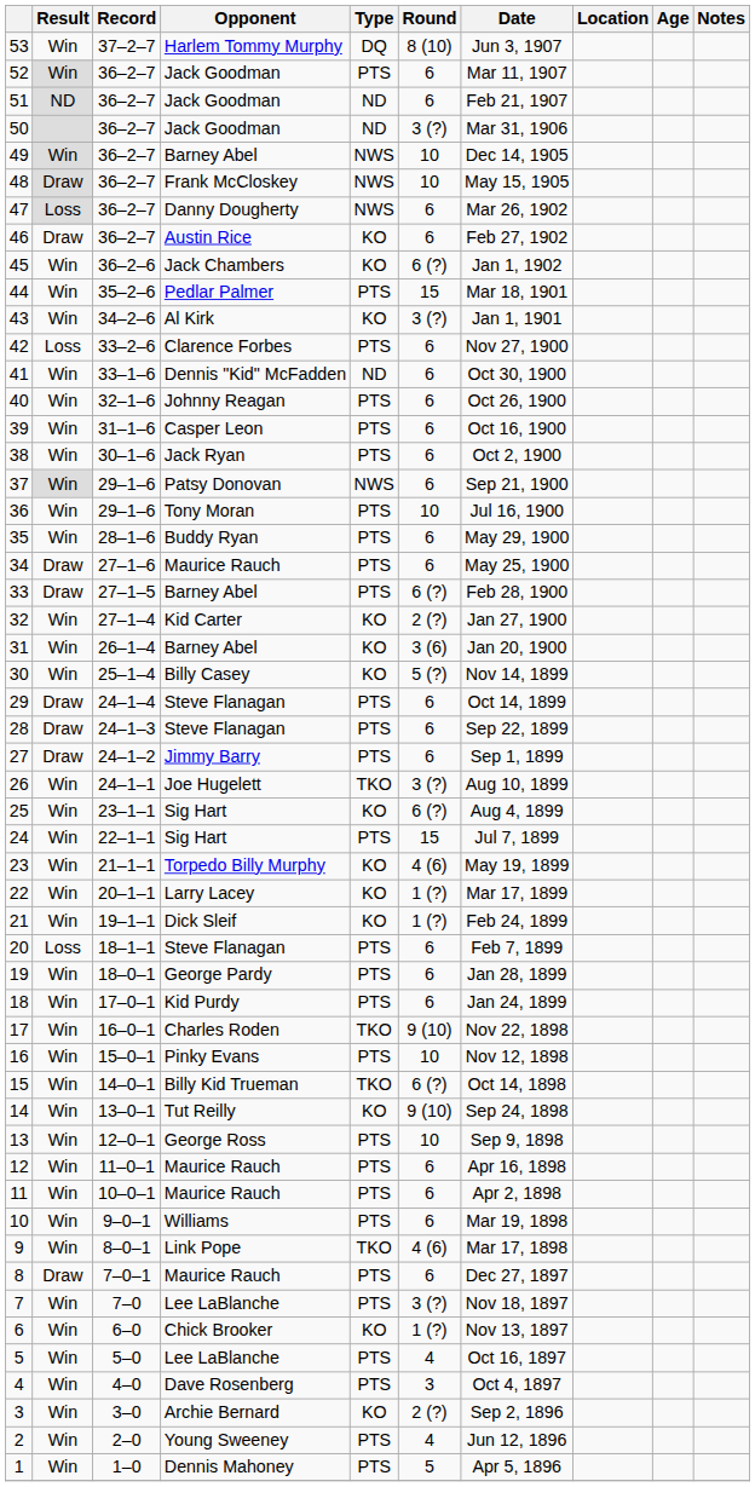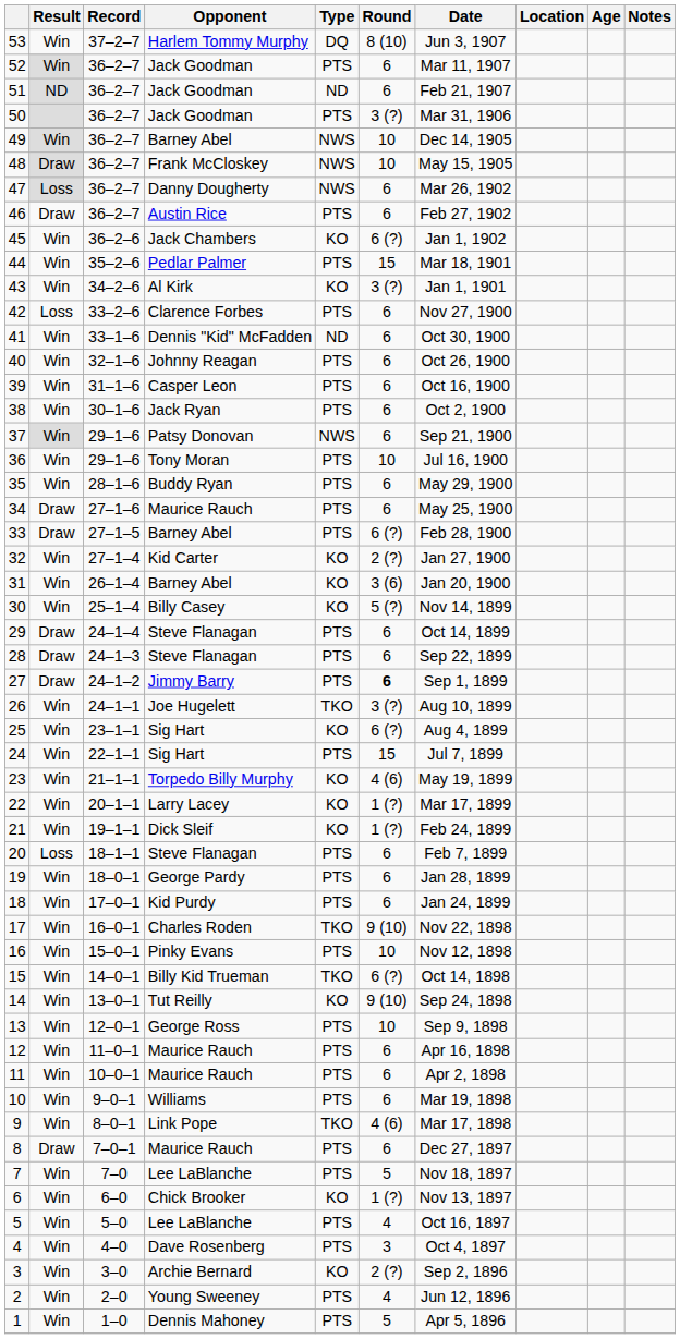 <table class="wikitable mw-collapsible mw-collapsed" style="text-align:center">
 <tr>
 <th></th>
 <th>Result</th>
 <th>Record</th>
 <th>Opponent</th>
 <th>Type</th>
 <th>Round</th>
 <th>Date</th>
 <th>Location</th>
 <th>Age</th>
 <th>Notes</th>
 </tr>
 <tr>
 <td>53</td>
 <td>Win</td>
 <td>37–2–7 </td>
 <td align=left><a href='#'>Harlem Tommy Murphy</a></td>
 <td>DQ</td>
 <td>8 (10)</td>
 <td>Jun 3, 1907</td>
 <td style="text-align:left;"></td>
 <td style="text-align:left;"></td>
 <td></td>
 </tr>
 <tr>
 <td>52</td>
 <td style="background:#DDD">Win</td>
 <td>36–2–7 </td>
 <td align=left>Jack Goodman</td>
 <td>PTS</td>
 <td>6</td>
 <td>Mar 11, 1907</td>
 <td style="text-align:left;"></td>
 <td style="text-align:left;"></td>
 <td></td>
 </tr>
 <tr>
 <td>51</td>
 <td style="background:#DDD">ND</td>
 <td>36–2–7 </td>
 <td align=left>Jack Goodman</td>
 <td>ND</td>
 <td>6</td>
 <td>Feb 21, 1907</td>
 <td style="text-align:left;"></td>
 <td style="text-align:left;"></td>
 <td></td>
 </tr>
 <tr>
 <td>50</td>
 <td style="background:#DDD"></td>
 <td>36–2–7 </td>
 <td align=left>Jack Goodman</td>
-<td>ND</td>
+<td>PTS</td>
 <td>3 (?)</td>
 <td>Mar 31, 1906</td>
 <td style="text-align:left;"></td>
 <td style="text-align:left;"></td>
 <td></td>
 </tr>
 <tr>
 <td>49</td>
 <td style="background:#DDD">Win</td>
 <td>36–2–7 </td>
 <td align=left>Barney Abel</td>
 <td>NWS</td>
 <td>10</td>
 <td>Dec 14, 1905</td>
 <td style="text-align:left;"></td>
 <td style="text-align:left;"></td>
 <td></td>
 </tr>
 <tr>
 <td>48</td>
 <td style="background:#DDD">Draw</td>
 <td>36–2–7 </td>
 <td align=left>Frank McCloskey</td>
 <td>NWS</td>
 <td>10</td>
 <td>May 15, 1905</td>
 <td style="text-align:left;"></td>
 <td style="text-align:left;"></td>
 <td></td>
 </tr>
 <tr>
 <td>47</td>
 <td style="background:#DDD">Loss</td>
 <td>36–2–7 </td>
 <td align=left>Danny Dougherty</td>
 <td>NWS</td>
 <td>6</td>
 <td>Mar 26, 1902</td>
 <td style="text-align:left;"></td>
 <td style="text-align:left;"></td>
 <td></td>
 </tr>
 <tr>
 <td>46</td>
 <td>Draw</td>
 <td>36–2–7 </td>
 <td align=left><a href='#'>Austin Rice</a></td>
-<td>KO</td>
+<td>PTS</td>
 <td>6</td>
 <td>Feb 27, 1902</td>
 <td style="text-align:left;"></td>
 <td style="text-align:left;"></td>
 <td></td>
 </tr>
 <tr>
 <td>45</td>
 <td>Win</td>
 <td>36–2–6 </td>
 <td align=left>Jack Chambers</td>
 <td>KO</td>
 <td>6 (?)</td>
 <td>Jan 1, 1902</td>
 <td style="text-align:left;"></td>
 <td style="text-align:left;"></td>
 <td style="text-align:left;"></td>
 </tr>
 <tr>
 <td>44</td>
 <td>Win</td>
 <td>35–2–6 </td>
 <td align=left><a href='#'>Pedlar Palmer</a></td>
 <td>PTS</td>
 <td>15</td>
 <td>Mar 18, 1901</td>
 <td style="text-align:left;"></td>
 <td style="text-align:left;"></td>
 <td style="text-align:left;"></td>
 </tr>
 <tr>
 <td>43</td>
 <td>Win</td>
 <td>34–2–6 </td>
 <td align=left>Al Kirk</td>
 <td>KO</td>
 <td>3 (?)</td>
 <td>Jan 1, 1901</td>
 <td style="text-align:left;"></td>
 <td style="text-align:left;"></td>
 <td style="text-align:left;"></td>
 </tr>
 <tr>
 <td>42</td>
 <td>Loss</td>
 <td>33–2–6 </td>
 <td align=left>Clarence Forbes</td>
 <td>PTS</td>
 <td>6</td>
 <td>Nov 27, 1900</td>
 <td style="text-align:left;"></td>
 <td style="text-align:left;"></td>
 <td></td>
 </tr>
 <tr>
 <td>41</td>
 <td>Win</td>
 <td>33–1–6 </td>
 <td align=left>Dennis "Kid" McFadden</td>
 <td>ND</td>
 <td>6</td>
 <td>Oct 30, 1900</td>
 <td style="text-align:left;"></td>
 <td style="text-align:left;"></td>
 <td></td>
 </tr>
 <tr>
 <td>40</td>
 <td>Win</td>
 <td>32–1–6 </td>
 <td align=left>Johnny Reagan</td>
 <td>PTS</td>
 <td>6</td>
 <td>Oct 26, 1900</td>
 <td style="text-align:left;"></td>
 <td style="text-align:left;"></td>
 <td></td>
 </tr>
 <tr>
 <td>39</td>
 <td>Win</td>
 <td>31–1–6 </td>
 <td align=left>Casper Leon</td>
 <td>PTS</td>
 <td>6</td>
 <td>Oct 16, 1900</td>
 <td style="text-align:left;"></td>
 <td style="text-align:left;"></td>
 <td></td>
 </tr>
 <tr>
 <td>38</td>
 <td>Win</td>
 <td>30–1–6 </td>
 <td align=left>Jack Ryan</td>
 <td>PTS</td>
 <td>6</td>
 <td>Oct 2, 1900</td>
 <td style="text-align:left;"></td>
 <td style="text-align:left;"></td>
 <td></td>
 </tr>
 <tr>
 <td>37</td>
 <td style="background:#DDD">Win</td>
 <td>29–1–6 </td>
 <td align=left>Patsy Donovan</td>
 <td>NWS</td>
 <td>6</td>
 <td>Sep 21, 1900</td>
 <td style="text-align:left;"></td>
 <td style="text-align:left;"></td>
 <td></td>
 </tr>
 <tr>
 <td>36</td>
 <td>Win</td>
 <td>29–1–6</td>
 <td align=left>Tony Moran</td>
 <td>PTS</td>
 <td>10</td>
 <td>Jul 16, 1900</td>
 <td style="text-align:left;"></td>
 <td style="text-align:left;"></td>
 <td></td>
 </tr>
 <tr>
 <td>35</td>
 <td>Win</td>
 <td>28–1–6</td>
 <td align=left>Buddy Ryan</td>
 <td>PTS</td>
 <td>6</td>
 <td>May 29, 1900</td>
 <td style="text-align:left;"></td>
 <td style="text-align:left;"></td>
 <td></td>
 </tr>
 <tr>
 <td>34</td>
 <td>Draw</td>
 <td>27–1–6</td>
 <td align=left>Maurice Rauch</td>
 <td>PTS</td>
 <td>6</td>
 <td>May 25, 1900</td>
 <td style="text-align:left;"></td>
 <td style="text-align:left;"></td>
 <td></td>
 </tr>
 <tr>
 <td>33</td>
 <td>Draw</td>
 <td>27–1–5</td>
 <td align=left>Barney Abel</td>
 <td>PTS</td>
 <td>6 (?)</td>
 <td>Feb 28, 1900</td>
 <td style="text-align:left;"></td>
 <td style="text-align:left;"></td>
 <td></td>
 </tr>
 <tr>
 <td>32</td>
 <td>Win</td>
 <td>27–1–4</td>
 <td align=left>Kid Carter</td>
 <td>KO</td>
 <td>2 (?)</td>
 <td>Jan 27, 1900</td>
 <td style="text-align:left;"></td>
 <td style="text-align:left;"></td>
 <td></td>
 </tr>
 <tr>
 <td>31</td>
 <td>Win</td>
 <td>26–1–4</td>
 <td align=left>Barney Abel</td>
 <td>KO</td>
 <td>3 (6)</td>
 <td>Jan 20, 1900</td>
 <td style="text-align:left;"></td>
 <td style="text-align:left;"></td>
 <td></td>
 </tr>
 <tr>
 <td>30</td>
 <td>Win</td>
 <td>25–1–4</td>
 <td align=left>Billy Casey</td>
 <td>KO</td>
 <td>5 (?)</td>
 <td>Nov 14, 1899</td>
 <td style="text-align:left;"></td>
 <td style="text-align:left;"></td>
 <td></td>
 </tr>
 <tr>
 <td>29</td>
 <td>Draw</td>
 <td>24–1–4</td>
 <td align=left>Steve Flanagan</td>
 <td>PTS</td>
 <td>6</td>
 <td>Oct 14, 1899</td>
 <td style="text-align:left;"></td>
 <td style="text-align:left;"></td>
 <td></td>
 </tr>
 <tr>
 <td>28</td>
 <td>Draw</td>
 <td>24–1–3</td>
 <td align=left>Steve Flanagan</td>
 <td>PTS</td>
 <td>6</td>
 <td>Sep 22, 1899</td>
 <td style="text-align:left;"></td>
 <td style="text-align:left;"></td>
 <td></td>
 </tr>
 <tr>
 <td>27</td>
 <td>Draw</td>
 <td>24–1–2</td>
 <td align=left><a href='#'>Jimmy Barry</a></td>
 <td>PTS</td>
-<td>6</td>
+<td><strong>6</strong></td>
 <td>Sep 1, 1899</td>
 <td style="text-align:left;"></td>
 <td style="text-align:left;"></td>
 <td></td>
 </tr>
 <tr>
 <td>26</td>
 <td>Win</td>
 <td>24–1–1</td>
 <td align=left>Joe Hugelett</td>
 <td>TKO</td>
 <td>3 (?)</td>
 <td>Aug 10, 1899</td>
 <td style="text-align:left;"></td>
 <td style="text-align:left;"></td>
 <td></td>
 </tr>
 <tr>
 <td>25</td>
 <td>Win</td>
 <td>23–1–1</td>
 <td align=left>Sig Hart</td>
 <td>KO</td>
 <td>6 (?)</td>
 <td>Aug 4, 1899</td>
 <td style="text-align:left;"></td>
 <td style="text-align:left;"></td>
 <td></td>
 </tr>
 <tr>
 <td>24</td>
 <td>Win</td>
 <td>22–1–1</td>
 <td align=left>Sig Hart</td>
 <td>PTS</td>
 <td>15</td>
 <td>Jul 7, 1899</td>
 <td style="text-align:left;"></td>
 <td style="text-align:left;"></td>
 <td></td>
 </tr>
 <tr>
 <td>23</td>
 <td>Win</td>
 <td>21–1–1</td>
 <td align=left><a href='#'>Torpedo Billy Murphy</a></td>
 <td>KO</td>
 <td>4 (6)</td>
 <td>May 19, 1899</td>
 <td style="text-align:left;"></td>
 <td style="text-align:left;"></td>
 <td></td>
 </tr>
 <tr>
 <td>22</td>
 <td>Win</td>
 <td>20–1–1</td>
 <td align=left>Larry Lacey</td>
 <td>KO</td>
 <td>1 (?)</td>
 <td>Mar 17, 1899</td>
 <td style="text-align:left;"></td>
 <td style="text-align:left;"></td>
 <td></td>
 </tr>
 <tr>
 <td>21</td>
 <td>Win</td>
 <td>19–1–1</td>
 <td align=left>Dick Sleif</td>
 <td>KO</td>
 <td>1 (?)</td>
 <td>Feb 24, 1899</td>
 <td style="text-align:left;"></td>
 <td style="text-align:left;"></td>
 <td></td>
 </tr>
 <tr>
 <td>20</td>
 <td>Loss</td>
 <td>18–1–1</td>
 <td align=left>Steve Flanagan</td>
 <td>PTS</td>
 <td>6</td>
 <td>Feb 7, 1899</td>
 <td style="text-align:left;"></td>
 <td style="text-align:left;"></td>
 <td></td>
 </tr>
 <tr>
 <td>19</td>
 <td>Win</td>
 <td>18–0–1</td>
 <td align=left>George Pardy</td>
 <td>PTS</td>
 <td>6</td>
 <td>Jan 28, 1899</td>
 <td style="text-align:left;"></td>
 <td style="text-align:left;"></td>
 <td></td>
 </tr>
 <tr>
 <td>18</td>
 <td>Win</td>
 <td>17–0–1</td>
 <td align=left>Kid Purdy</td>
 <td>PTS</td>
 <td>6</td>
 <td>Jan 24, 1899</td>
 <td style="text-align:left;"></td>
 <td style="text-align:left;"></td>
 <td></td>
 </tr>
 <tr>
 <td>17</td>
 <td>Win</td>
 <td>16–0–1</td>
 <td align=left>Charles Roden</td>
 <td>TKO</td>
 <td>9 (10)</td>
 <td>Nov 22, 1898</td>
 <td style="text-align:left;"></td>
 <td style="text-align:left;"></td>
 <td></td>
 </tr>
 <tr>
 <td>16</td>
 <td>Win</td>
 <td>15–0–1</td>
 <td align=left>Pinky Evans</td>
 <td>PTS</td>
 <td>10</td>
 <td>Nov 12, 1898</td>
 <td style="text-align:left;"></td>
 <td style="text-align:left;"></td>
 <td></td>
 </tr>
 <tr>
 <td>15</td>
 <td>Win</td>
 <td>14–0–1</td>
 <td align=left>Billy Kid Trueman</td>
 <td>TKO</td>
 <td>6 (?)</td>
 <td>Oct 14, 1898</td>
 <td style="text-align:left;"></td>
 <td style="text-align:left;"></td>
 <td></td>
 </tr>
 <tr>
 <td>14</td>
 <td>Win</td>
 <td>13–0–1</td>
 <td align=left>Tut Reilly</td>
 <td>KO</td>
 <td>9 (10)</td>
 <td>Sep 24, 1898</td>
 <td style="text-align:left;"></td>
 <td style="text-align:left;"></td>
 <td></td>
 </tr>
 <tr>
 <td>13</td>
 <td>Win</td>
 <td>12–0–1</td>
 <td align=left>George Ross</td>
 <td>PTS</td>
 <td>10</td>
 <td>Sep 9, 1898</td>
 <td style="text-align:left;"></td>
 <td style="text-align:left;"></td>
 <td></td>
 </tr>
 <tr>
 <td>12</td>
 <td>Win</td>
 <td>11–0–1</td>
 <td align=left>Maurice Rauch</td>
 <td>PTS</td>
 <td>6</td>
 <td>Apr 16, 1898</td>
 <td style="text-align:left;"></td>
 <td style="text-align:left;"></td>
 <td></td>
 </tr>
 <tr>
 <td>11</td>
 <td>Win</td>
 <td>10–0–1</td>
 <td align=left>Maurice Rauch</td>
 <td>PTS</td>
 <td>6</td>
 <td>Apr 2, 1898</td>
 <td style="text-align:left;"></td>
 <td style="text-align:left;"></td>
 <td></td>
 </tr>
 <tr>
 <td>10</td>
 <td>Win</td>
 <td>9–0–1</td>
 <td align=left>Williams</td>
 <td>PTS</td>
 <td>6</td>
 <td>Mar 19, 1898</td>
 <td style="text-align:left;"></td>
 <td style="text-align:left;"></td>
 <td></td>
 </tr>
 <tr>
 <td>9</td>
 <td>Win</td>
 <td>8–0–1</td>
 <td align=left>Link Pope</td>
 <td>TKO</td>
 <td>4 (6)</td>
 <td>Mar 17, 1898</td>
 <td style="text-align:left;"></td>
 <td style="text-align:left;"></td>
 <td></td>
 </tr>
 <tr>
 <td>8</td>
 <td>Draw</td>
 <td>7–0–1</td>
 <td align=left>Maurice Rauch</td>
 <td>PTS</td>
 <td>6</td>
 <td>Dec 27, 1897</td>
 <td style="text-align:left;"></td>
 <td style="text-align:left;"></td>
 <td></td>
 </tr>
 <tr>
 <td>7</td>
 <td>Win</td>
 <td>7–0</td>
 <td align=left>Lee LaBlanche</td>
 <td>PTS</td>
-<td>3 (?)</td>
+<td>5</td>
 <td>Nov 18, 1897</td>
 <td style="text-align:left;"></td>
 <td style="text-align:left;"></td>
 <td></td>
 </tr>
 <tr>
 <td>6</td>
 <td>Win</td>
 <td>6–0</td>
 <td align=left>Chick Brooker</td>
 <td>KO</td>
 <td>1 (?)</td>
 <td>Nov 13, 1897</td>
 <td style="text-align:left;"></td>
 <td style="text-align:left;"></td>
 <td></td>
 </tr>
 <tr>
 <td>5</td>
 <td>Win</td>
 <td>5–0</td>
 <td align=left>Lee LaBlanche</td>
 <td>PTS</td>
 <td>4</td>
 <td>Oct 16, 1897</td>
 <td style="text-align:left;"></td>
 <td style="text-align:left;"></td>
 <td></td>
 </tr>
 <tr>
 <td>4</td>
 <td>Win</td>
 <td>4–0</td>
 <td align=left>Dave Rosenberg</td>
 <td>PTS</td>
 <td>3</td>
 <td>Oct 4, 1897</td>
 <td style="text-align:left;"></td>
 <td style="text-align:left;"></td>
 <td></td>
 </tr>
 <tr>
 <td>3</td>
 <td>Win</td>
 <td>3–0</td>
 <td align=left>Archie Bernard</td>
 <td>KO</td>
 <td>2 (?)</td>
 <td>Sep 2, 1896</td>
 <td style="text-align:left;"></td>
 <td style="text-align:left;"></td>
 <td></td>
 </tr>
 <tr>
 <td>2</td>
 <td>Win</td>
 <td>2–0</td>
 <td align=left>Young Sweeney</td>
 <td>PTS</td>
 <td>4</td>
 <td>Jun 12, 1896</td>
 <td style="text-align:left;"></td>
 <td style="text-align:left;"></td>
 <td></td>
 </tr>
 <tr>
 <td>1</td>
 <td>Win</td>
 <td>1–0</td>
 <td align=left>Dennis Mahoney</td>
 <td>PTS</td>
 <td>5</td>
 <td>Apr 5, 1896</td>
 <td style="text-align:left;"></td>
 <td style="text-align:left;"></td>
 <td></td>
 </tr>
 <tr>
 </tr>
 </table>
